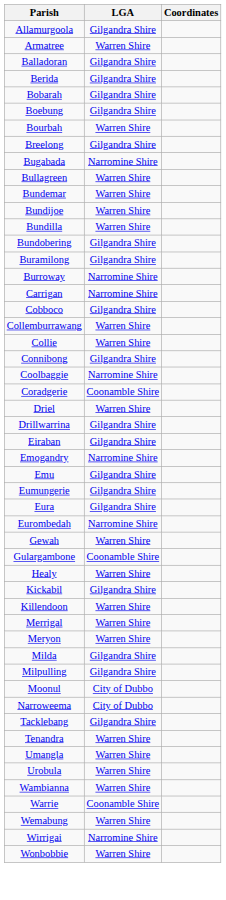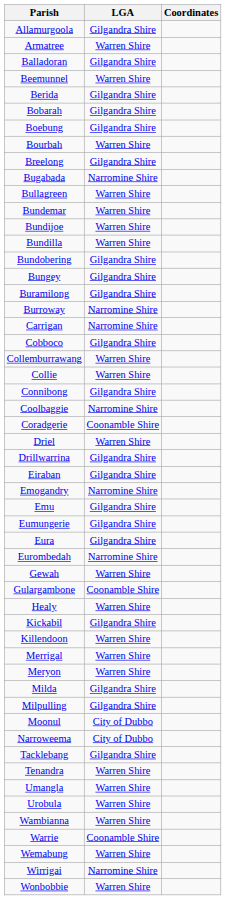 <table class="wikitable" style="text-align:center">
 <tr>
 <th>Parish</th>
 <th>LGA</th>
 <th>Coordinates</th>
 </tr>
 <tr>
 <td><a href='#'>Allamurgoola</a></td>
 <td><a href='#'>Gilgandra Shire</a></td>
 <td></td>
 </tr>
 <tr>
 <td><a href='#'>Armatree</a></td>
 <td><a href='#'>Warren Shire</a></td>
 <td></td>
 </tr>
 <tr>
 <td><a href='#'>Balladoran</a></td>
 <td><a href='#'>Gilgandra Shire</a></td>
+<td></td>
+</tr>
+<tr>
+<td><a href='#'>Beemunnel</a></td>
+<td><a href='#'>Warren Shire</a></td>
 <td></td>
 </tr>
 <tr>
 <td><a href='#'>Berida</a></td>
 <td><a href='#'>Gilgandra Shire</a></td>
 <td></td>
 </tr>
 <tr>
 <td><a href='#'>Bobarah</a></td>
 <td><a href='#'>Gilgandra Shire</a></td>
 <td></td>
 </tr>
 <tr>
 <td><a href='#'>Boebung</a></td>
 <td><a href='#'>Gilgandra Shire</a></td>
 <td></td>
 </tr>
 <tr>
 <td><a href='#'>Bourbah</a></td>
 <td><a href='#'>Warren Shire</a></td>
 <td></td>
 </tr>
 <tr>
 <td><a href='#'>Breelong</a></td>
 <td><a href='#'>Gilgandra Shire</a></td>
 <td></td>
 </tr>
 <tr>
 <td><a href='#'>Bugabada</a></td>
 <td><a href='#'>Narromine Shire</a></td>
 <td></td>
 </tr>
 <tr>
 <td><a href='#'>Bullagreen</a></td>
 <td><a href='#'>Warren Shire</a></td>
 <td></td>
 </tr>
 <tr>
 <td><a href='#'>Bundemar</a></td>
 <td><a href='#'>Warren Shire</a></td>
 <td></td>
 </tr>
 <tr>
 <td><a href='#'>Bundijoe</a></td>
 <td><a href='#'>Warren Shire</a></td>
 <td></td>
 </tr>
 <tr>
 <td><a href='#'>Bundilla</a></td>
 <td><a href='#'>Warren Shire</a></td>
 <td></td>
 </tr>
 <tr>
 <td><a href='#'>Bundobering</a></td>
+<td><a href='#'>Gilgandra Shire</a></td>
+<td></td>
+</tr>
+<tr>
+<td><a href='#'>Bungey</a></td>
 <td><a href='#'>Gilgandra Shire</a></td>
 <td></td>
 </tr>
 <tr>
 <td><a href='#'>Buramilong</a></td>
 <td><a href='#'>Gilgandra Shire</a></td>
 <td></td>
 </tr>
 <tr>
 <td><a href='#'>Burroway</a></td>
 <td><a href='#'>Narromine Shire</a></td>
 <td></td>
 </tr>
 <tr>
 <td><a href='#'>Carrigan</a></td>
 <td><a href='#'>Narromine Shire</a></td>
 <td></td>
 </tr>
 <tr>
 <td><a href='#'>Cobboco</a></td>
 <td><a href='#'>Gilgandra Shire</a></td>
 <td></td>
 </tr>
 <tr>
 <td><a href='#'>Collemburrawang</a></td>
 <td><a href='#'>Warren Shire</a></td>
 <td></td>
 </tr>
 <tr>
 <td><a href='#'>Collie</a></td>
 <td><a href='#'>Warren Shire</a></td>
 <td></td>
 </tr>
 <tr>
 <td><a href='#'>Connibong</a></td>
 <td><a href='#'>Gilgandra Shire</a></td>
 <td></td>
 </tr>
 <tr>
 <td><a href='#'>Coolbaggie</a></td>
 <td><a href='#'>Narromine Shire</a></td>
 <td></td>
 </tr>
 <tr>
 <td><a href='#'>Coradgerie</a></td>
 <td><a href='#'>Coonamble Shire</a></td>
 <td></td>
 </tr>
 <tr>
 <td><a href='#'>Driel</a></td>
 <td><a href='#'>Warren Shire</a></td>
 <td></td>
 </tr>
 <tr>
 <td><a href='#'>Drillwarrina</a></td>
 <td><a href='#'>Gilgandra Shire</a></td>
 <td></td>
 </tr>
 <tr>
 <td><a href='#'>Eiraban</a></td>
 <td><a href='#'>Gilgandra Shire</a></td>
 <td></td>
 </tr>
 <tr>
 <td><a href='#'>Emogandry</a></td>
 <td><a href='#'>Narromine Shire</a></td>
 <td></td>
 </tr>
 <tr>
 <td><a href='#'>Emu</a></td>
 <td><a href='#'>Gilgandra Shire</a></td>
 <td></td>
 </tr>
 <tr>
 <td><a href='#'>Eumungerie</a></td>
 <td><a href='#'>Gilgandra Shire</a></td>
 <td></td>
 </tr>
 <tr>
 <td><a href='#'>Eura</a></td>
 <td><a href='#'>Gilgandra Shire</a></td>
 <td></td>
 </tr>
 <tr>
 <td><a href='#'>Eurombedah</a></td>
 <td><a href='#'>Narromine Shire</a></td>
 <td></td>
 </tr>
 <tr>
 <td><a href='#'>Gewah</a></td>
 <td><a href='#'>Warren Shire</a></td>
 <td></td>
 </tr>
 <tr>
 <td><a href='#'>Gulargambone</a></td>
 <td><a href='#'>Coonamble Shire</a></td>
 <td></td>
 </tr>
 <tr>
 <td><a href='#'>Healy</a></td>
 <td><a href='#'>Warren Shire</a></td>
 <td></td>
 </tr>
 <tr>
 <td><a href='#'>Kickabil</a></td>
 <td><a href='#'>Gilgandra Shire</a></td>
 <td></td>
 </tr>
 <tr>
 <td><a href='#'>Killendoon</a></td>
 <td><a href='#'>Warren Shire</a></td>
 <td></td>
 </tr>
 <tr>
 <td><a href='#'>Merrigal</a></td>
 <td><a href='#'>Warren Shire</a></td>
 <td></td>
 </tr>
 <tr>
 <td><a href='#'>Meryon</a></td>
 <td><a href='#'>Warren Shire</a></td>
 <td></td>
 </tr>
 <tr>
 <td><a href='#'>Milda</a></td>
 <td><a href='#'>Gilgandra Shire</a></td>
 <td></td>
 </tr>
 <tr>
 <td><a href='#'>Milpulling</a></td>
 <td><a href='#'>Gilgandra Shire</a></td>
 <td></td>
 </tr>
 <tr>
 <td><a href='#'>Moonul</a></td>
 <td><a href='#'>City of Dubbo</a></td>
 <td></td>
 </tr>
 <tr>
 <td><a href='#'>Narroweema</a></td>
 <td><a href='#'>City of Dubbo</a></td>
 <td></td>
 </tr>
 <tr>
 <td><a href='#'>Tacklebang</a></td>
 <td><a href='#'>Gilgandra Shire</a></td>
 <td></td>
 </tr>
 <tr>
 <td><a href='#'>Tenandra</a></td>
 <td><a href='#'>Warren Shire</a></td>
 <td></td>
 </tr>
 <tr>
 <td><a href='#'>Umangla</a></td>
 <td><a href='#'>Warren Shire</a></td>
 <td></td>
 </tr>
 <tr>
 <td><a href='#'>Urobula</a></td>
 <td><a href='#'>Warren Shire</a></td>
 <td></td>
 </tr>
 <tr>
 <td><a href='#'>Wambianna</a></td>
 <td><a href='#'>Warren Shire</a></td>
 <td></td>
 </tr>
 <tr>
 <td><a href='#'>Warrie</a></td>
 <td><a href='#'>Coonamble Shire</a></td>
 <td></td>
 </tr>
 <tr>
 <td><a href='#'>Wemabung</a></td>
 <td><a href='#'>Warren Shire</a></td>
 <td></td>
 </tr>
 <tr>
 <td><a href='#'>Wirrigai</a></td>
 <td><a href='#'>Narromine Shire</a></td>
 <td></td>
 </tr>
 <tr>
 <td><a href='#'>Wonbobbie</a></td>
 <td><a href='#'>Warren Shire</a></td>
 <td></td>
 </tr>
 </table>
